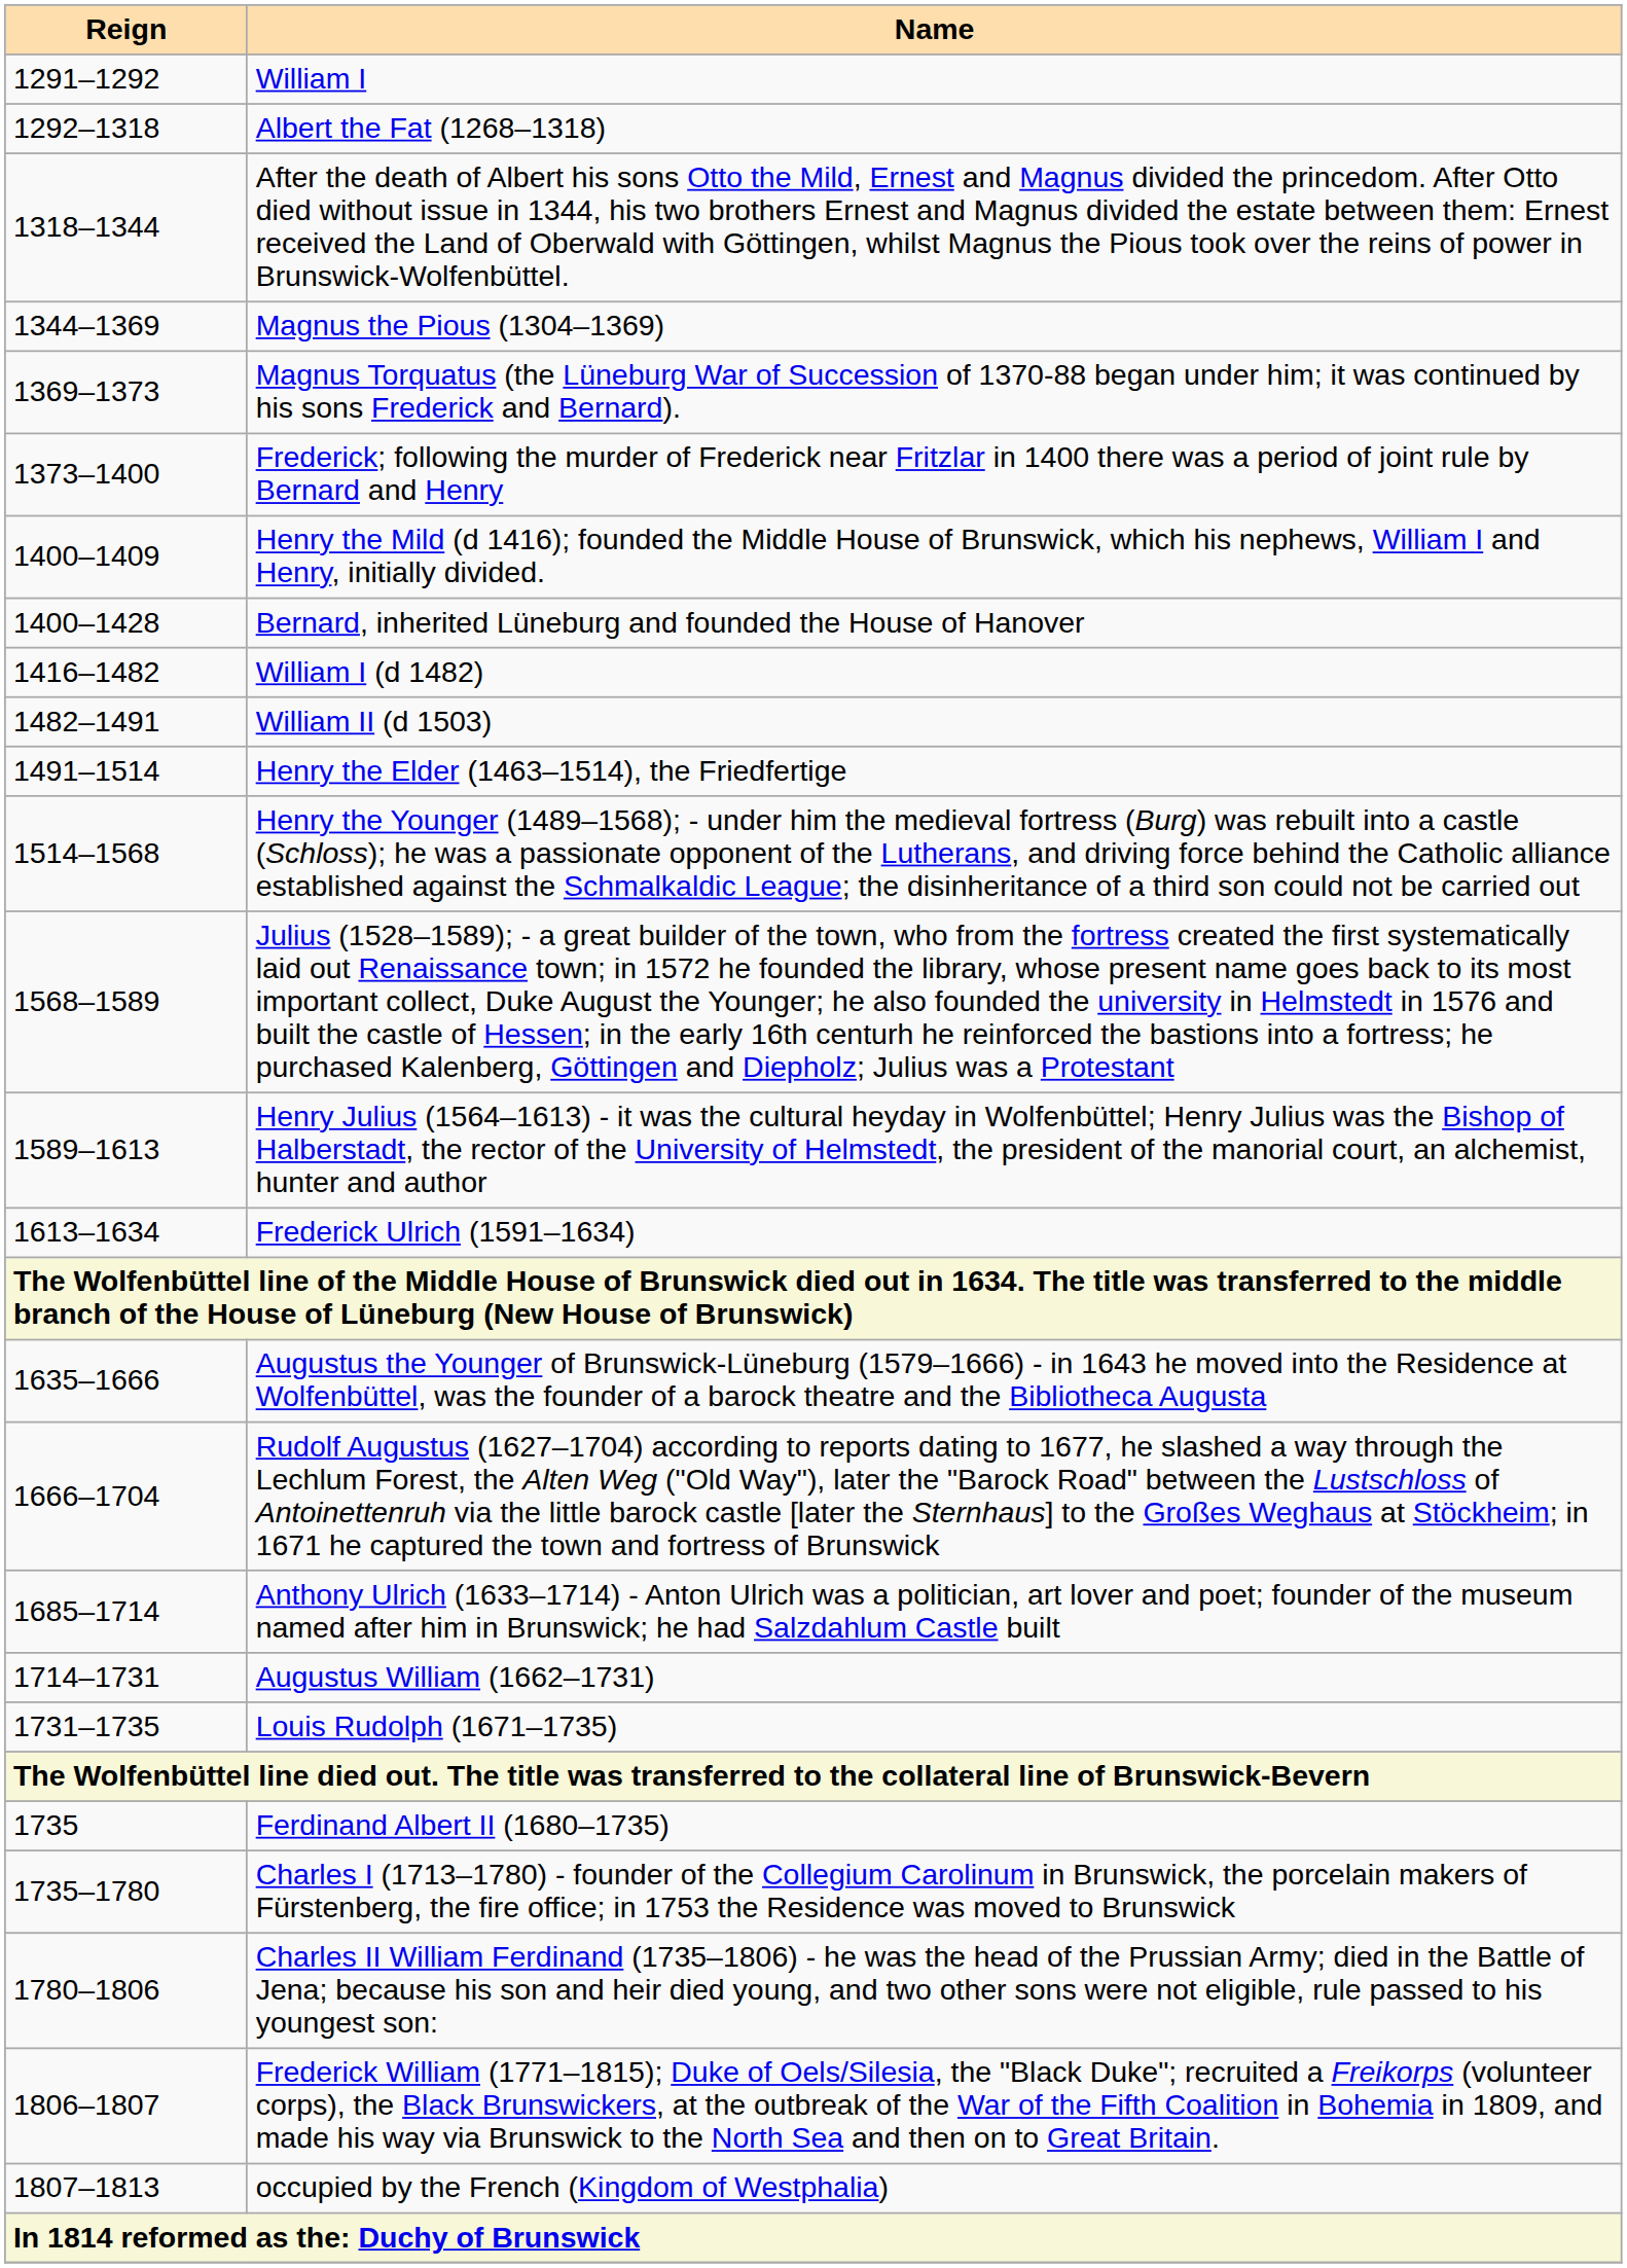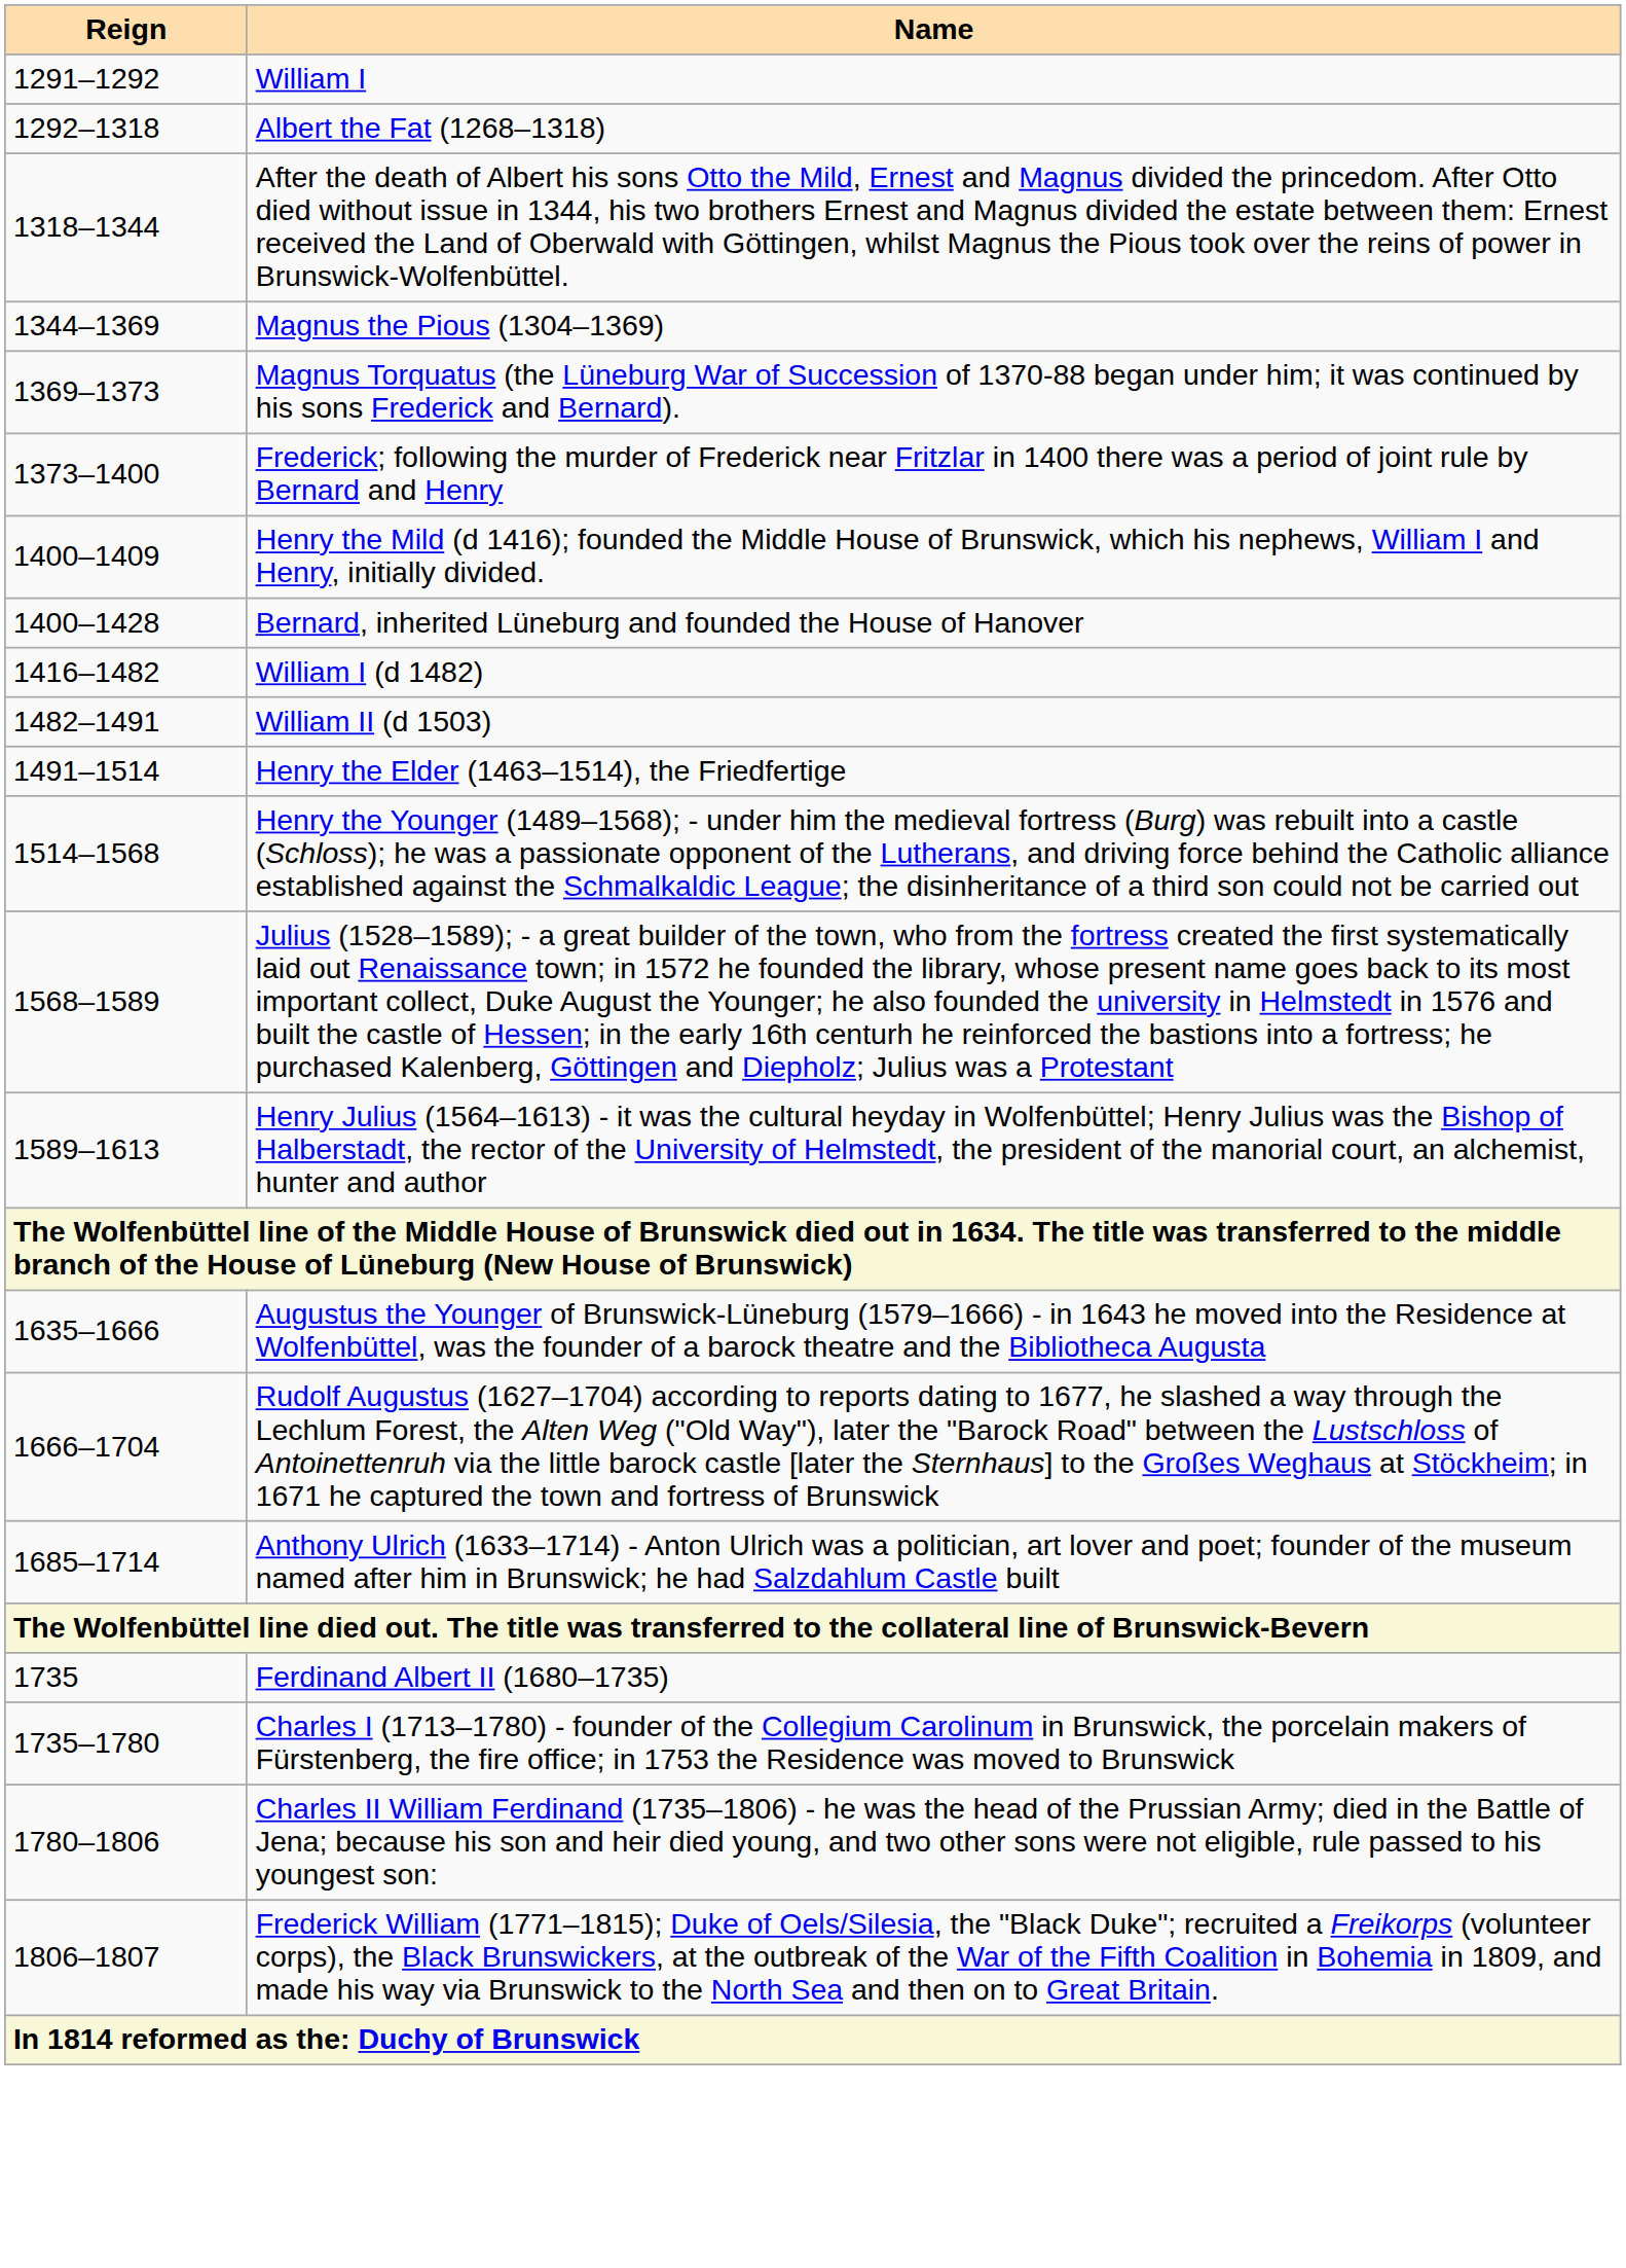 <table width = "100%" border = 1 border="1" cellpadding="4" cellspacing="0" style="margin: 0.5em 1em 0.5em 0; background: #f9f9f9; border: 1px #aaa solid; border-collapse: collapse;">
 <tr>
 <th width = "15%" bgcolor = "#FFDEAD">Reign</th>
 <th width = "85%" bgcolor = "#FFDEAD">Name</th>
 </tr>
 <tr>
 <td>1291–1292</td>
 <td><a href='#'>William I</a></td>
 </tr>
 <tr>
 <td>1292–1318</td>
 <td><a href='#'>Albert the Fat</a> (1268–1318)</td>
 </tr>
 <tr>
 <td>1318–1344</td>
 <td>After the death of Albert his sons <a href='#'>Otto the Mild</a>, <a href='#'>Ernest</a> and <a href='#'>Magnus</a> divided the princedom. After Otto died without issue in 1344, his two brothers Ernest and Magnus divided the estate between them: Ernest received the Land of Oberwald with Göttingen, whilst Magnus the Pious took over the reins of power in Brunswick-Wolfenbüttel.</td>
 </tr>
 <tr>
 <td>1344–1369</td>
 <td><a href='#'>Magnus the Pious</a> (1304–1369)</td>
 </tr>
 <tr>
 <td>1369–1373</td>
 <td><a href='#'>Magnus Torquatus</a> (the <a href='#'>Lüneburg War of Succession</a> of 1370-88 began under him; it was  continued by his sons <a href='#'>Frederick</a> and <a href='#'>Bernard</a>).</td>
 </tr>
 <tr>
 <td>1373–1400</td>
 <td><a href='#'>Frederick</a>; following the murder of Frederick near <a href='#'>Fritzlar</a> in 1400 there was a period of joint rule by <a href='#'>Bernard</a> and <a href='#'>Henry</a></td>
 </tr>
 <tr>
 <td>1400–1409</td>
 <td><a href='#'>Henry the Mild</a> (d 1416); founded the Middle House of Brunswick, which his nephews, <a href='#'>William I</a> and <a href='#'>Henry</a>, initially divided.</td>
 </tr>
 <tr>
 <td>1400–1428</td>
 <td><a href='#'>Bernard</a>, inherited Lüneburg and founded the House of Hanover</td>
 </tr>
 <tr>
 <td>1416–1482</td>
 <td><a href='#'>William I</a> (d 1482)</td>
 </tr>
 <tr>
 <td>1482–1491</td>
 <td><a href='#'>William II</a> (d 1503)</td>
 </tr>
 <tr>
 <td>1491–1514</td>
 <td><a href='#'>Henry the Elder</a> (1463–1514), the Friedfertige</td>
 </tr>
 <tr>
 <td>1514–1568</td>
 <td><a href='#'>Henry the Younger</a> (1489–1568); - under him the medieval fortress (<em>Burg</em>) was rebuilt into a castle (<em>Schloss</em>); he was a passionate opponent of the <a href='#'>Lutherans</a>, and driving force behind the Catholic alliance established against the <a href='#'>Schmalkaldic League</a>; the disinheritance of a third son could not be carried out</td>
 </tr>
 <tr>
 <td>1568–1589</td>
 <td><a href='#'>Julius</a> (1528–1589); - a great builder of the town, who from the <a href='#'>fortress</a> created the first systematically laid out <a href='#'>Renaissance</a> town; in 1572 he founded the library, whose present name goes back to its most important collect, Duke August the Younger; he also founded the <a href='#'>university</a> in <a href='#'>Helmstedt</a> in 1576 and built the castle of <a href='#'>Hessen</a>; in the early 16th centurh he reinforced the bastions into a fortress; he purchased Kalenberg, <a href='#'>Göttingen</a> and <a href='#'>Diepholz</a>; Julius was a <a href='#'>Protestant</a></td>
 </tr>
 <tr>
 <td>1589–1613</td>
 <td><a href='#'>Henry Julius</a> (1564–1613) - it was the cultural heyday in Wolfenbüttel; Henry Julius was the <a href='#'>Bishop of Halberstadt</a>, the rector of the <a href='#'>University of Helmstedt</a>, the president of the manorial court, an alchemist, hunter and author</td>
 </tr>
 <tr>
-<td>1613–1634</td>
-<td><a href='#'>Frederick Ulrich</a> (1591–1634)</td>
-</tr>
-<tr>
 <td colspan = "2" bgcolor = "F8F8D8" align="left"><strong>The Wolfenbüttel line of the Middle House of Brunswick died out in 1634. The title was transferred to the middle branch of the House of Lüneburg (New House of Brunswick)</strong></td>
 </tr>
 <tr>
 <td>1635–1666</td>
 <td><a href='#'>Augustus the Younger</a> of Brunswick-Lüneburg (1579–1666) - in 1643 he moved into the Residence at <a href='#'>Wolfenbüttel</a>, was the founder of a barock theatre and the <a href='#'>Bibliotheca Augusta</a></td>
 </tr>
 <tr>
 <td>1666–1704</td>
 <td><a href='#'>Rudolf Augustus</a> (1627–1704) according to reports dating to 1677, he slashed a way through the Lechlum Forest, the <em>Alten Weg</em> ("Old Way"), later the "Barock Road" between the <em><a href='#'>Lustschloss</a></em> of <em>Antoinettenruh</em> via the little barock castle [later the <em>Sternhaus</em>] to the <a href='#'>Großes Weghaus</a> at <a href='#'>Stöckheim</a>; in 1671 he captured the town and fortress of Brunswick</td>
 </tr>
 <tr>
 <td>1685–1714</td>
 <td><a href='#'>Anthony Ulrich</a> (1633–1714) - Anton Ulrich was a politician, art lover and poet; founder of the museum named after him in Brunswick; he had <a href='#'>Salzdahlum Castle</a> built</td>
-</tr>
-<tr>
-<td>1714–1731</td>
-<td><a href='#'>Augustus William</a> (1662–1731)</td>
-</tr>
-<tr>
-<td>1731–1735</td>
-<td><a href='#'>Louis Rudolph</a> (1671–1735)</td>
 </tr>
 <tr>
 <td colspan = "2" bgcolor = "F8F8D8" align="left"><strong>The Wolfenbüttel line died out. The title was transferred to the collateral line of Brunswick-Bevern</strong></td>
 </tr>
 <tr>
 <td>1735</td>
 <td><a href='#'>Ferdinand Albert II</a> (1680–1735)</td>
 </tr>
 <tr>
 <td>1735–1780</td>
 <td><a href='#'>Charles I</a> (1713–1780) - founder of the <a href='#'>Collegium Carolinum</a> in Brunswick, the porcelain makers of Fürstenberg, the fire office; in 1753 the Residence was moved to Brunswick</td>
 </tr>
 <tr>
 <td>1780–1806</td>
 <td><a href='#'>Charles II William Ferdinand</a> (1735–1806) - he was the head of the Prussian Army; died in the Battle of Jena; because his son and heir died young, and two other sons were not eligible, rule passed to his youngest son:</td>
 </tr>
 <tr>
 <td>1806–1807</td>
 <td><a href='#'>Frederick William</a> (1771–1815); <a href='#'>Duke of Oels/Silesia</a>, the "Black Duke"; recruited a <em><a href='#'>Freikorps</a></em> (volunteer corps), the <a href='#'>Black Brunswickers</a>, at the outbreak of the <a href='#'>War of the Fifth Coalition</a> in <a href='#'>Bohemia</a> in 1809, and made his way via Brunswick to the <a href='#'>North Sea</a> and then on to <a href='#'>Great Britain</a>.</td>
 </tr>
 <tr>
-<td>1807–1813</td>
-<td>occupied by the French (<a href='#'>Kingdom of Westphalia</a>)</td>
-</tr>
-<tr>
 <td colspan = "2" bgcolor = "F8F8D8" align="left"><strong>In 1814 reformed as the: <a href='#'>Duchy of Brunswick</a></strong></td>
 </tr>
 <tr>
 </tr>
 </table>
